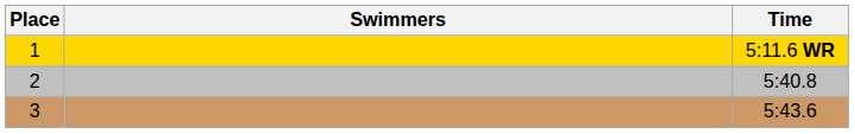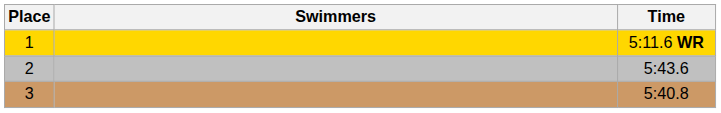 <table class=wikitable style="text-align:center">
 <tr>
 <th>Place</th>
 <th width=550>Swimmers</th>
 <th width=90>Time</th>
 </tr>
 <tr bgcolor=gold>
 <td>1</td>
 <td align=left></td>
 <td>5:11.6 <strong>WR</strong></td>
 </tr>
 <tr bgcolor=silver>
 <td>2</td>
 <td align=left></td>
-<td>5:40.8</td>
+<td>5:43.6</td>
 </tr>
 <tr bgcolor=cc9966>
 <td>3</td>
 <td align=left></td>
-<td>5:43.6</td>
+<td>5:40.8</td>
 </tr>
 </table>
